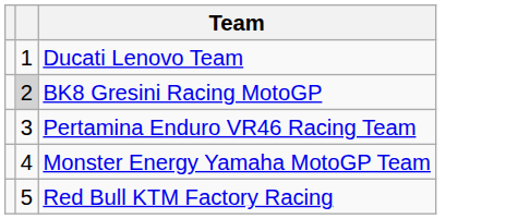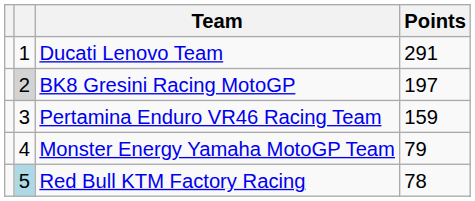 <table class="wikitable" style="font-size: 95%;">
 <tr>
 <th></th>
 <th></th>
 <th>Team</th>
+<th>Points</th>
 </tr>
 <tr>
 <td></td>
 <td align=center>1</td>
 <td> <a href='#'>Ducati Lenovo Team</a></td>
+<td align=left>291</td>
 </tr>
 <tr>
 <td></td>
 <td align=center style="background: lightgrey;">2</td>
 <td> <a href='#'>BK8 Gresini Racing MotoGP</a></td>
+<td align=left>197</td>
 </tr>
 <tr>
 <td></td>
 <td align=center>3</td>
 <td> <a href='#'>Pertamina Enduro VR46 Racing Team</a></td>
+<td align=left>159</td>
 </tr>
 <tr>
 <td></td>
 <td align=center>4</td>
 <td> <a href='#'>Monster Energy Yamaha MotoGP Team</a></td>
+<td align=left>79</td>
 </tr>
 <tr>
 <td></td>
-<td align=center>5</td>
+<td align=center style="background: lightblue;">5</td>
 <td> <a href='#'>Red Bull KTM Factory Racing</a></td>
+<td align=left>78</td>
 </tr>
 </table>
